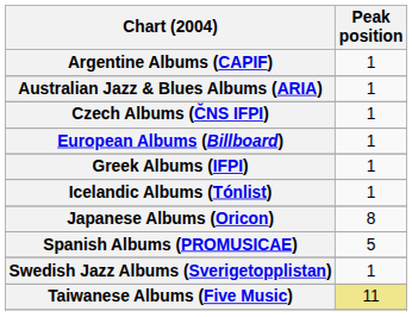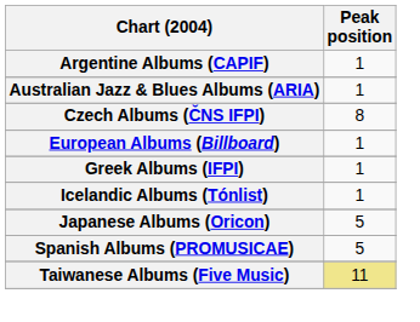 <table class="wikitable sortable plainrowheaders" style="text-align:center">
 <tr>
 <th scope="col">Chart (2004)</th>
 <th scope="col">Peak<br>position</th>
 </tr>
 <tr>
 <th scope="row">Argentine Albums (<a href='#'>CAPIF</a>)</th>
 <td>1</td>
 </tr>
 <tr>
 </tr>
 <tr>
 <th scope="row">Australian Jazz & Blues Albums (<a href='#'>ARIA</a>)</th>
 <td>1</td>
 </tr>
 <tr>
 </tr>
 <tr>
 </tr>
 <tr>
 </tr>
 <tr>
 </tr>
 <tr>
 <th scope="row">Czech Albums (<a href='#'>ČNS IFPI</a>)</th>
-<td>1</td>
+<td>8</td>
 </tr>
 <tr>
 </tr>
 <tr>
 </tr>
 <tr>
 <th scope="row"><a href='#'>European Albums</a> (<em><a href='#'>Billboard</a></em>)</th>
 <td>1</td>
 </tr>
 <tr>
 </tr>
 <tr>
 </tr>
 <tr>
 </tr>
 <tr>
 <th scope="row">Greek Albums (<a href='#'>IFPI</a>)</th>
 <td>1</td>
 </tr>
 <tr>
 </tr>
 <tr>
 <th scope="row">Icelandic Albums (<a href='#'>Tónlist</a>)</th>
 <td>1</td>
 </tr>
 <tr>
 </tr>
 <tr>
 </tr>
 <tr>
 <th scope="row">Japanese Albums (<a href='#'>Oricon</a>)</th>
-<td>8</td>
+<td>5</td>
 </tr>
 <tr>
 </tr>
 <tr>
 </tr>
 <tr>
 </tr>
 <tr>
 </tr>
 <tr>
 </tr>
 <tr>
 <th scope="row">Spanish Albums (<a href='#'>PROMUSICAE</a>)</th>
 <td>5</td>
 </tr>
 <tr>
 </tr>
 <tr>
-<th scope="row">Swedish Jazz Albums (<a href='#'>Sverigetopplistan</a>)</th>
-<td>1</td>
-</tr>
-<tr>
 </tr>
 <tr>
 <th scope="row">Taiwanese Albums (<a href='#'>Five Music</a>)</th>
 <td style="background: khaki;">11</td>
 </tr>
 <tr>
 </tr>
 <tr>
 </tr>
 <tr>
 </tr>
 </table>
